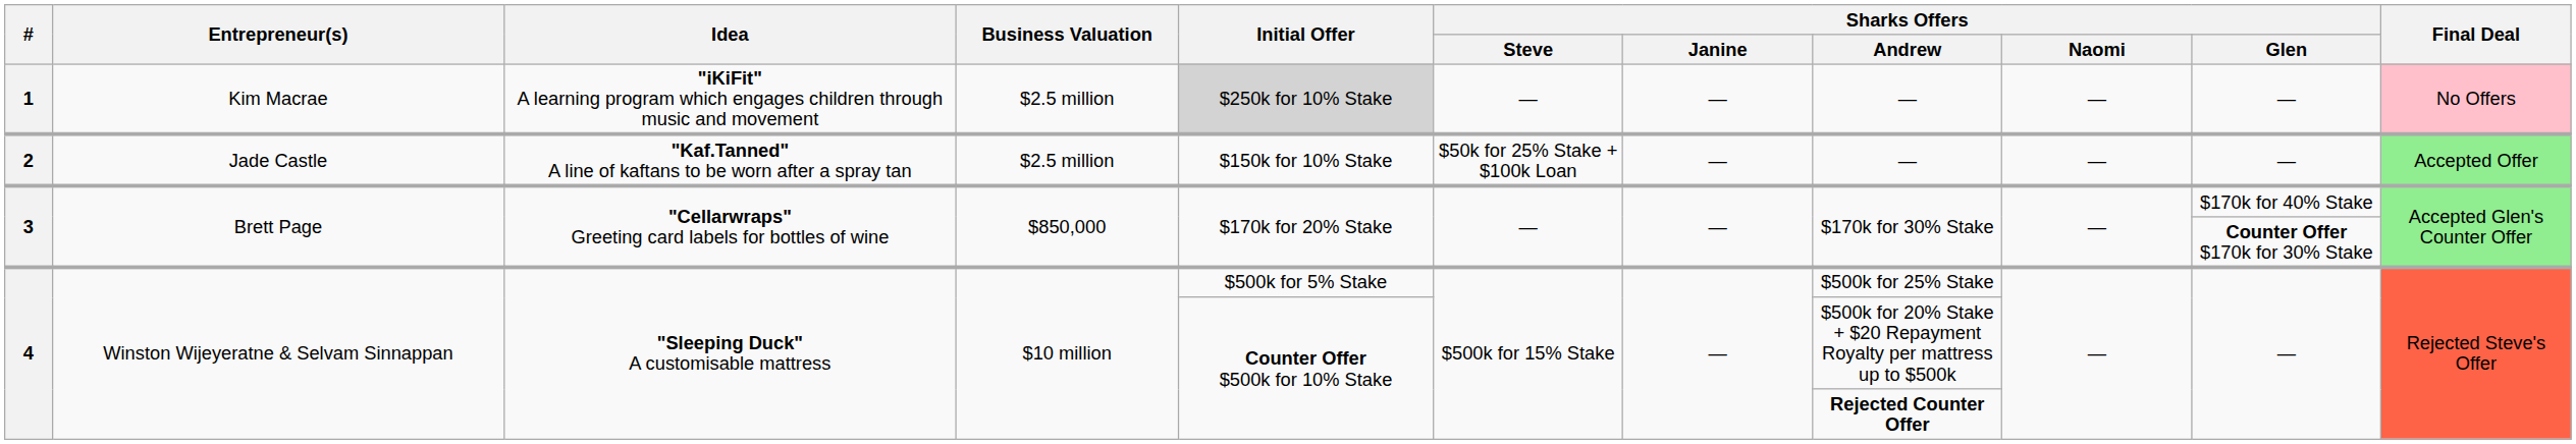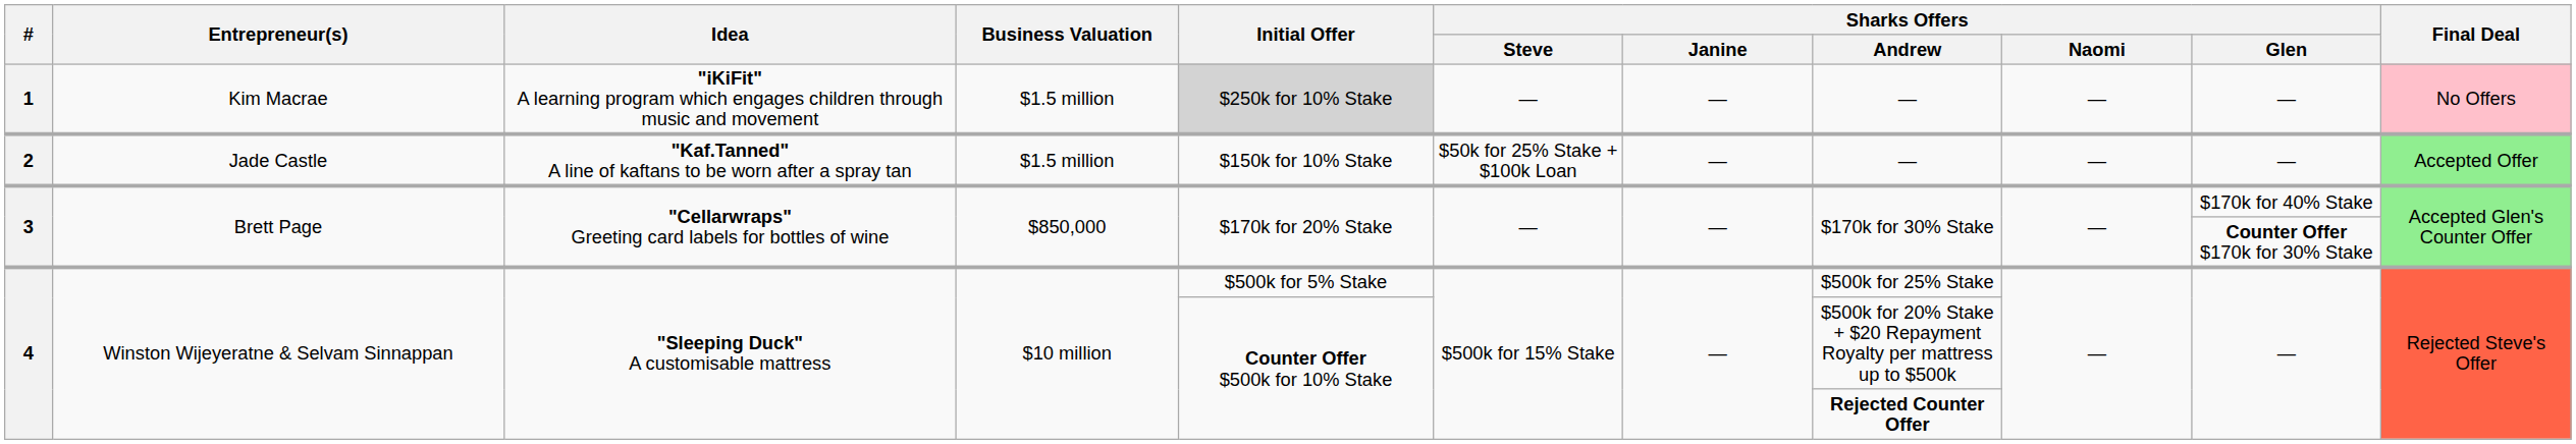 <table class="wikitable plainrowheaders" style="font-size:90%; text-align:center; width: 100%; margin-left: auto; margin-right: auto;">
 <tr>
 <th scope="col" bgcolor="lightgrey" rowspan="2" width="15" align="center">#</th>
 <th scope="col" bgcolor="lightgrey" rowspan="2" width="200" align="center">Entrepreneur(s)</th>
 <th scope="col" bgcolor="lightgrey" rowspan="2" width="200" align="center">Idea</th>
 <th scope="col" bgcolor="lightgrey" rowspan="2" width="95" align="center">Business Valuation</th>
 <th scope="col" bgcolor="lightgrey" rowspan="2" width="110" align="center">Initial Offer</th>
 <th scope="col" bgcolor="lightgrey" colspan="5">Sharks Offers</th>
 <th scope="col" bgcolor="lightgrey" rowspan="2" width="80" align="center">Final Deal</th>
 </tr>
 <tr>
 <th width="80" align="center"><strong>Steve</strong></th>
 <th width="80" align="center"><strong>Janine</strong></th>
 <th width="80" align="center"><strong>Andrew</strong></th>
 <th width="80" align="center"><strong>Naomi</strong></th>
 <th width="80" align="center"><strong>Glen</strong></th>
 </tr>
 <tr>
 <th>1</th>
 <td>Kim Macrae</td>
 <td><strong>"iKiFit"</strong><br> A learning program which engages children through music and movement</td>
-<td>$2.5 million</td>
+<td>$1.5 million</td>
 <td style="background: lightgrey;">$250k for 10% Stake</td>
 <td>—</td>
 <td>—</td>
 <td>—</td>
 <td>—</td>
 <td>—</td>
 <td bgcolor="pink">No Offers</td>
 </tr>
 <tr>
 </tr>
 <tr style="border-top:3px solid #aaa;">
 <th>2</th>
 <td>Jade Castle</td>
 <td><strong>"Kaf.Tanned"</strong><br> A line of kaftans to be worn after a spray tan</td>
-<td>$2.5 million</td>
+<td>$1.5 million</td>
 <td>$150k for 10% Stake</td>
 <td>$50k for 25% Stake + $100k Loan</td>
 <td>—</td>
 <td>—</td>
 <td>—</td>
 <td>—</td>
 <td bgcolor="lightgreen">Accepted Offer</td>
 </tr>
 <tr>
 </tr>
 <tr style="border-top:3px solid #aaa;">
 <th rowspan="2">3</th>
 <td rowspan="2">Brett Page</td>
 <td rowspan="2"><strong>"Cellarwraps"</strong><br> Greeting card labels for bottles of wine</td>
 <td rowspan="2">$850,000</td>
 <td rowspan="2">$170k for 20% Stake</td>
 <td rowspan="2">—</td>
 <td rowspan="2">—</td>
 <td rowspan="2">$170k for 30% Stake</td>
 <td rowspan="2">—</td>
 <td>$170k for 40% Stake</td>
 <td rowspan="2" bgcolor="lightgreen">Accepted Glen's Counter Offer</td>
 </tr>
 <tr>
 <td><strong>Counter Offer</strong><br> $170k for 30% Stake</td>
 </tr>
 <tr>
 </tr>
 <tr style="border-top:3px solid #aaa;">
 <th rowspan="3">4</th>
 <td rowspan="3">Winston Wijeyeratne & Selvam Sinnappan</td>
 <td rowspan="3"><strong>"Sleeping Duck"</strong><br> A customisable mattress</td>
 <td rowspan="3">$10 million</td>
 <td>$500k for 5% Stake</td>
 <td rowspan="3">$500k for 15% Stake</td>
 <td rowspan="3">—</td>
 <td>$500k for 25% Stake</td>
 <td rowspan="3">—</td>
 <td rowspan="3">—</td>
 <td rowspan="3" bgcolor="tomato">Rejected Steve's Offer</td>
 </tr>
 <tr>
 <td rowspan="2"><strong>Counter Offer</strong><br>$500k for 10% Stake</td>
 <td>$500k for 20% Stake + $20 Repayment Royalty per mattress up to $500k</td>
 </tr>
 <tr>
 <td><strong>Rejected Counter Offer</strong></td>
 </tr>
 </table>
